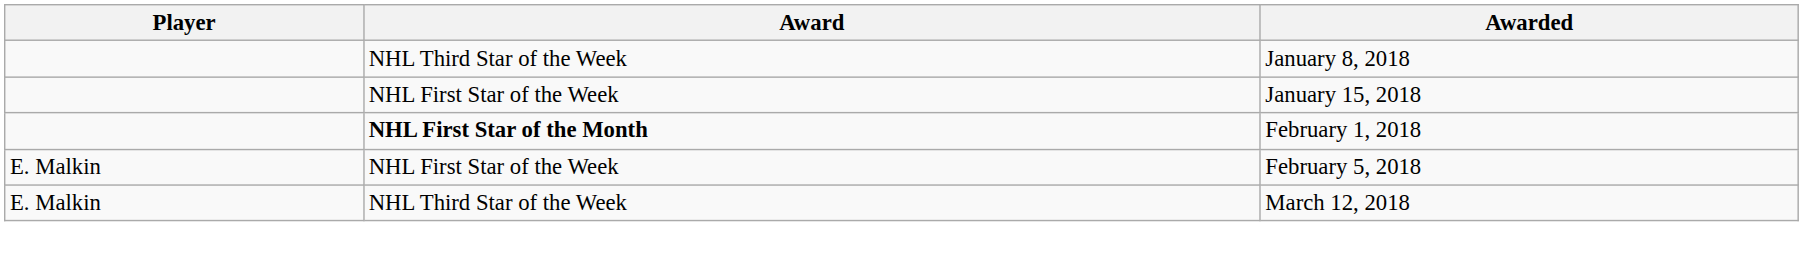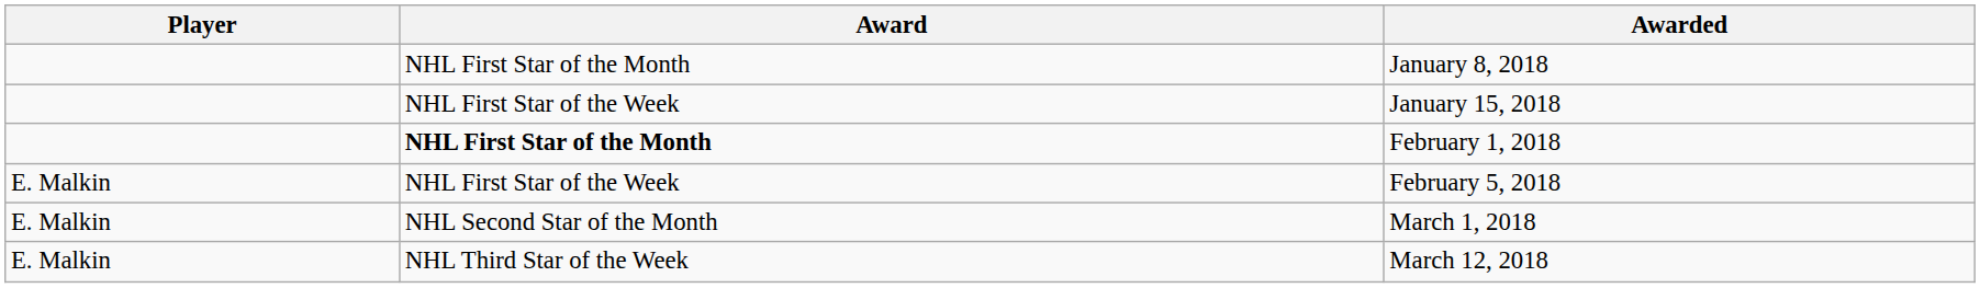 <table class="wikitable sortable" style="width:100%;">
 <tr>
 <th style="width:20%;">Player</th>
 <th style="width:50%;">Award</th>
 <th style="width:30%;" data-sort-type="date">Awarded</th>
 </tr>
 <tr>
 <td></td>
-<td>NHL Third Star of the Week</td>
+<td>NHL First Star of the Month</td>
 <td>January 8, 2018</td>
 </tr>
 <tr>
 <td></td>
 <td>NHL First Star of the Week</td>
 <td>January 15, 2018</td>
 </tr>
 <tr>
 <td></td>
 <td><strong>NHL First Star of the Month</strong></td>
 <td>February 1, 2018</td>
 </tr>
 <tr>
 <td>E. Malkin</td>
 <td>NHL First Star of the Week</td>
 <td>February 5, 2018</td>
 </tr>
 <tr>
 <td>E. Malkin</td>
+<td>NHL Second Star of the Month</td>
+<td>March 1, 2018</td>
+</tr>
+<tr>
+<td>E. Malkin</td>
 <td>NHL Third Star of the Week</td>
 <td>March 12, 2018</td>
 </tr>
 </table>
